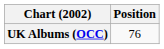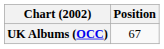 <table class="wikitable plainrowheaders" style="text-align:center">
 <tr>
 <th scope="col">Chart (2002)</th>
 <th scope="col">Position</th>
 </tr>
 <tr>
 <th scope="row">UK Albums (<a href='#'>OCC</a>)</th>
-<td>76</td>
+<td>67</td>
 </tr>
 </table>
